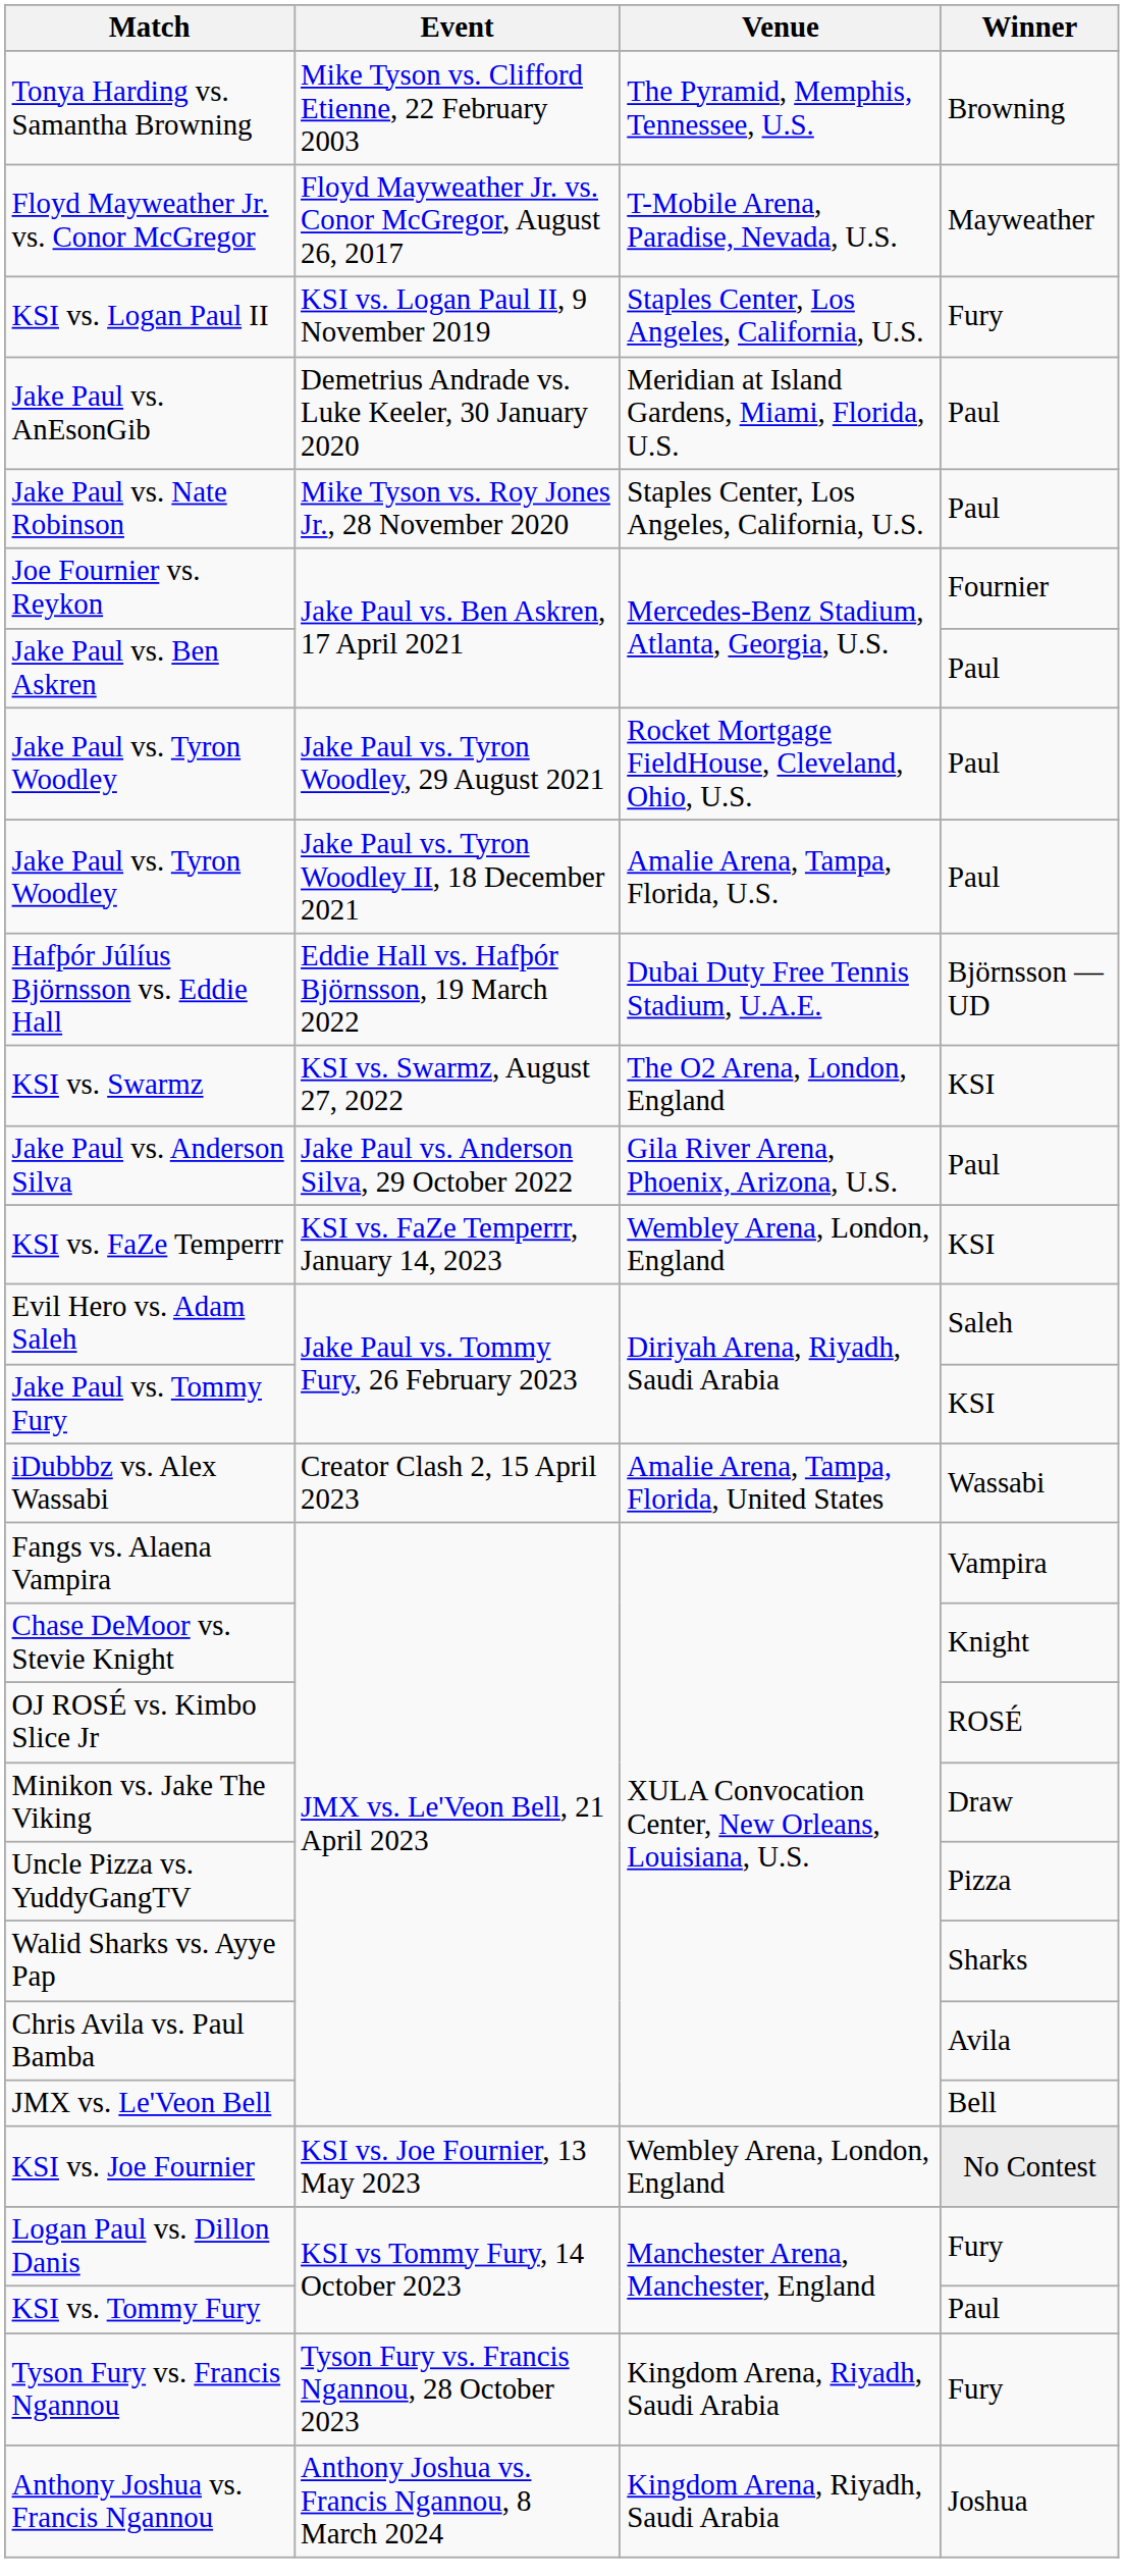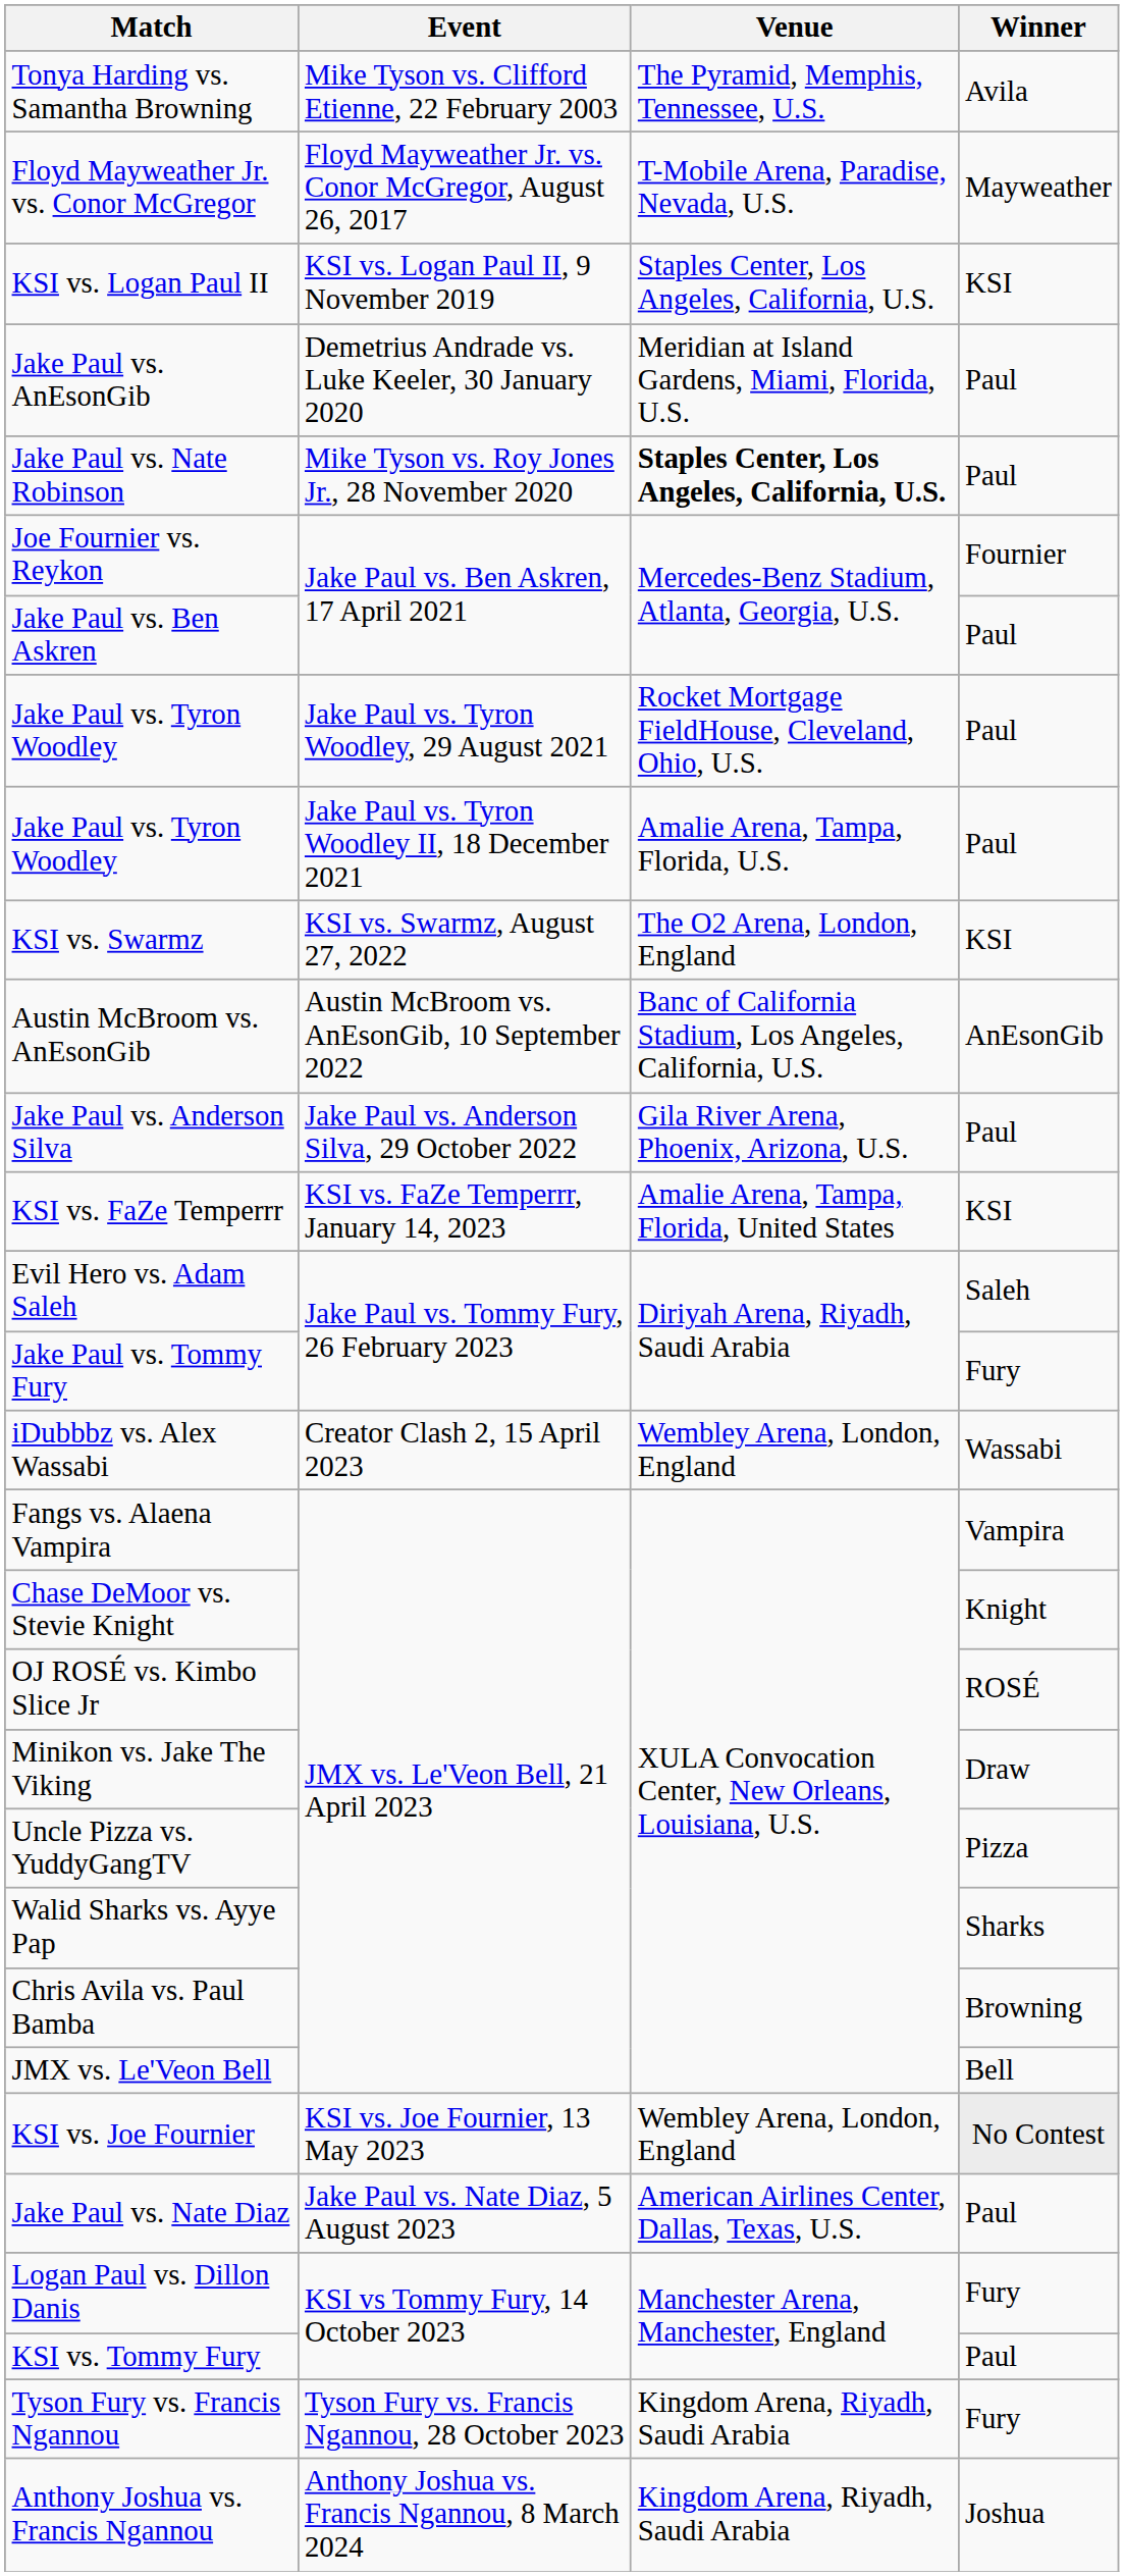 <table class="wikitable sortable">
 <tr>
 <th>Match</th>
 <th>Event</th>
 <th>Venue</th>
 <th>Winner</th>
 </tr>
 <tr>
 <td><a href='#'>Tonya Harding</a> vs. Samantha Browning</td>
 <td><a href='#'>Mike Tyson vs. Clifford Etienne</a>, 22 February 2003</td>
 <td><a href='#'>The Pyramid</a>, <a href='#'>Memphis, Tennessee</a>, <a href='#'>U.S.</a></td>
-<td>Browning</td>
+<td>Avila</td>
 </tr>
 <tr>
 <td><a href='#'>Floyd Mayweather Jr.</a> vs. <a href='#'>Conor McGregor</a></td>
 <td><a href='#'>Floyd Mayweather Jr. vs. Conor McGregor</a>, August 26, 2017</td>
 <td><a href='#'>T-Mobile Arena</a>, <a href='#'>Paradise, Nevada</a>, U.S.</td>
 <td>Mayweather</td>
 </tr>
 <tr>
 <td><a href='#'>KSI</a> vs. <a href='#'>Logan Paul</a> II</td>
 <td><a href='#'>KSI vs. Logan Paul II</a>, 9 November 2019</td>
 <td><a href='#'>Staples Center</a>, <a href='#'>Los Angeles</a>, <a href='#'>California</a>, U.S.</td>
-<td>Fury</td>
+<td>KSI</td>
 </tr>
 <tr>
 <td><a href='#'>Jake Paul</a> vs. AnEsonGib</td>
 <td>Demetrius Andrade vs. Luke Keeler, 30 January 2020</td>
 <td>Meridian at Island Gardens, <a href='#'>Miami</a>, <a href='#'>Florida</a>, U.S.</td>
 <td>Paul</td>
 </tr>
 <tr>
 <td><a href='#'>Jake Paul</a> vs. <a href='#'>Nate Robinson</a></td>
 <td><a href='#'>Mike Tyson vs. Roy Jones Jr.</a>, 28 November 2020</td>
-<td>Staples Center, Los Angeles, California, U.S.</td>
+<td><strong>Staples Center, Los Angeles, California, U.S.</strong></td>
 <td>Paul</td>
 </tr>
 <tr>
 <td><a href='#'>Joe Fournier</a> vs. <a href='#'>Reykon</a></td>
 <td rowspan="2"><a href='#'>Jake Paul vs. Ben Askren</a>, 17 April 2021</td>
 <td rowspan="2"><a href='#'>Mercedes-Benz Stadium</a>, <a href='#'>Atlanta</a>, <a href='#'>Georgia</a>, U.S.</td>
 <td>Fournier</td>
 </tr>
 <tr>
 <td><a href='#'>Jake Paul</a> vs. <a href='#'>Ben Askren</a></td>
 <td>Paul</td>
 </tr>
 <tr>
 <td><a href='#'>Jake Paul</a> vs. <a href='#'>Tyron Woodley</a></td>
 <td><a href='#'>Jake Paul vs. Tyron Woodley</a>, 29 August 2021</td>
 <td><a href='#'>Rocket Mortgage FieldHouse</a>, <a href='#'>Cleveland</a>, <a href='#'>Ohio</a>, U.S.</td>
 <td>Paul</td>
 </tr>
 <tr>
 <td><a href='#'>Jake Paul</a> vs. <a href='#'>Tyron Woodley</a></td>
 <td><a href='#'>Jake Paul vs. Tyron Woodley II</a>, 18 December 2021</td>
 <td><a href='#'>Amalie Arena</a>, <a href='#'>Tampa</a>, Florida, U.S.</td>
 <td>Paul</td>
 </tr>
 <tr>
-<td><a href='#'>Hafþór Júlíus Björnsson</a> vs. <a href='#'>Eddie Hall</a></td>
-<td><a href='#'>Eddie Hall vs. Hafþór Björnsson</a>, 19 March 2022</td>
-<td><a href='#'>Dubai Duty Free Tennis Stadium</a>, <a href='#'>U.A.E.</a></td>
-<td>Björnsson — UD</td>
-</tr>
-<tr>
 <td><a href='#'>KSI</a> vs. <a href='#'>Swarmz</a></td>
 <td><a href='#'>KSI vs. Swarmz</a>, August 27, 2022</td>
 <td><a href='#'>The O2 Arena</a>, <a href='#'>London</a>, England</td>
 <td>KSI</td>
+</tr>
+<tr>
+<td>Austin McBroom vs. AnEsonGib</td>
+<td>Austin McBroom vs. AnEsonGib, 10 September 2022</td>
+<td><a href='#'>Banc of California Stadium</a>, Los Angeles, California, U.S.</td>
+<td>AnEsonGib</td>
 </tr>
 <tr>
 <td><a href='#'>Jake Paul</a> vs. <a href='#'>Anderson Silva</a></td>
 <td><a href='#'>Jake Paul vs. Anderson Silva</a>, 29 October 2022</td>
 <td><a href='#'>Gila River Arena</a>, <a href='#'>Phoenix, Arizona</a>, U.S.</td>
 <td>Paul</td>
 </tr>
 <tr>
 <td><a href='#'>KSI</a> vs. <a href='#'>FaZe</a> Temperrr</td>
 <td><a href='#'>KSI vs. FaZe Temperrr</a>, January 14, 2023</td>
-<td><a href='#'>Wembley Arena</a>, London, England</td>
+<td><a href='#'>Amalie Arena</a>, <a href='#'>Tampa, Florida</a>, United States</td>
 <td>KSI</td>
 </tr>
 <tr>
 <td>Evil Hero vs. <a href='#'>Adam Saleh</a></td>
 <td rowspan="2"><a href='#'>Jake Paul vs. Tommy Fury</a>, 26 February 2023</td>
 <td rowspan="2"><a href='#'>Diriyah Arena</a>, <a href='#'>Riyadh</a>, Saudi Arabia</td>
 <td>Saleh</td>
 </tr>
 <tr>
 <td><a href='#'>Jake Paul</a> vs. <a href='#'>Tommy Fury</a></td>
-<td>KSI</td>
+<td>Fury</td>
 </tr>
 <tr>
 <td><a href='#'>iDubbbz</a> vs. Alex Wassabi</td>
 <td>Creator Clash 2, 15 April 2023</td>
-<td><a href='#'>Amalie Arena</a>, <a href='#'>Tampa, Florida</a>, United States</td>
+<td><a href='#'>Wembley Arena</a>, London, England</td>
 <td>Wassabi</td>
 </tr>
 <tr>
 <td>Fangs vs. Alaena Vampira</td>
 <td rowspan="8"><a href='#'>JMX vs. Le'Veon Bell</a>, 21 April 2023</td>
 <td rowspan="8">XULA Convocation Center, <a href='#'>New Orleans</a>, <a href='#'>Louisiana</a>, U.S.</td>
 <td>Vampira</td>
 </tr>
 <tr>
 <td><a href='#'>Chase DeMoor</a> vs. Stevie Knight</td>
 <td>Knight</td>
 </tr>
 <tr>
 <td>OJ ROSÉ vs. Kimbo Slice Jr</td>
 <td>ROSÉ</td>
 </tr>
 <tr>
 <td>Minikon vs. Jake The Viking</td>
 <td>Draw</td>
 </tr>
 <tr>
 <td>Uncle Pizza vs. YuddyGangTV</td>
 <td>Pizza</td>
 </tr>
 <tr>
 <td>Walid Sharks vs. Ayye Pap</td>
 <td>Sharks</td>
 </tr>
 <tr>
 <td>Chris Avila vs. Paul Bamba</td>
-<td>Avila</td>
+<td>Browning</td>
 </tr>
 <tr>
 <td>JMX vs. <a href='#'>Le'Veon Bell</a></td>
 <td>Bell</td>
 </tr>
 <tr>
 <td><a href='#'>KSI</a> vs. <a href='#'>Joe Fournier</a></td>
 <td><a href='#'>KSI vs. Joe Fournier</a>, 13 May 2023</td>
 <td>Wembley Arena, London, England</td>
 <td style="background:#ECECEC; color:black; vertical-align:middle; text-align:center; " class="table-draw">No Contest</td>
+</tr>
+<tr>
+<td><a href='#'>Jake Paul</a> vs. <a href='#'>Nate Diaz</a></td>
+<td><a href='#'>Jake Paul vs. Nate Diaz</a>, 5 August 2023</td>
+<td><a href='#'>American Airlines Center</a>, <a href='#'>Dallas</a>, <a href='#'>Texas</a>, U.S.</td>
+<td>Paul</td>
 </tr>
 <tr>
 <td><a href='#'>Logan Paul</a> vs. <a href='#'>Dillon Danis</a></td>
 <td rowspan="2"><a href='#'>KSI vs Tommy Fury</a>, 14 October 2023</td>
 <td rowspan="2"><a href='#'>Manchester Arena</a>, <a href='#'>Manchester</a>, England</td>
 <td>Fury</td>
 </tr>
 <tr>
 <td><a href='#'>KSI</a> vs. <a href='#'>Tommy Fury</a></td>
 <td>Paul</td>
 </tr>
 <tr>
 <td><a href='#'>Tyson Fury</a> vs. <a href='#'>Francis Ngannou</a></td>
 <td><a href='#'>Tyson Fury vs. Francis Ngannou</a>, 28 October 2023</td>
 <td>Kingdom Arena, <a href='#'>Riyadh</a>, Saudi Arabia</td>
 <td>Fury</td>
 </tr>
 <tr>
 <td><a href='#'>Anthony Joshua</a> vs. <a href='#'>Francis Ngannou</a></td>
 <td><a href='#'>Anthony Joshua vs. Francis Ngannou</a>, 8 March 2024</td>
 <td><a href='#'>Kingdom Arena</a>, Riyadh, Saudi Arabia</td>
 <td>Joshua</td>
 </tr>
 </table>
